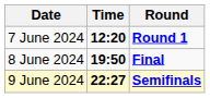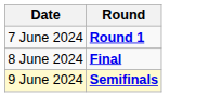 <table class="wikitable">
 <tr>
 <th>Date</th>
-<th>Time</th>
 <th>Round</th>
 </tr>
 <tr>
 <td>7 June 2024</td>
-<td><strong>12:20</strong></td>
 <td><strong><a href='#'>Round 1</a></strong></td>
 </tr>
 <tr>
 <td>8 June 2024</td>
-<td><strong>19:50</strong></td>
 <td><strong><a href='#'>Final</a></strong></td>
 </tr>
 <tr style=background:lemonchiffon>
 <td>9 June 2024</td>
-<td><strong>22:27</strong></td>
 <td><strong><a href='#'>Semifinals</a></strong></td>
 </tr>
 </table>
